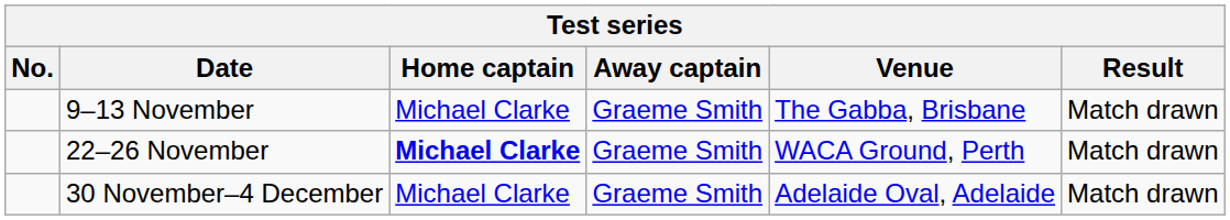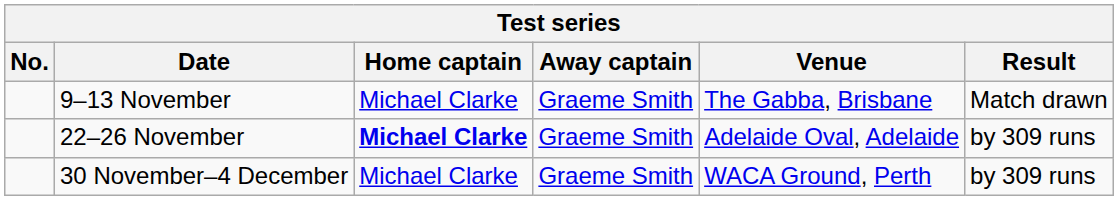 <table class="wikitable">
 <tr>
 <th colspan="6">Test series</th>
 </tr>
 <tr>
 <th>No.</th>
 <th>Date</th>
 <th>Home captain</th>
 <th>Away captain</th>
 <th>Venue</th>
 <th>Result</th>
 </tr>
 <tr>
 <td></td>
 <td>9–13 November</td>
 <td><a href='#'>Michael Clarke</a></td>
 <td><a href='#'>Graeme Smith</a></td>
 <td><a href='#'>The Gabba</a>, <a href='#'>Brisbane</a></td>
 <td>Match drawn</td>
 </tr>
 <tr>
 <td></td>
 <td>22–26 November</td>
 <td><strong><a href='#'>Michael Clarke</a></strong></td>
 <td><a href='#'>Graeme Smith</a></td>
-<td><a href='#'>WACA Ground</a>, <a href='#'>Perth</a></td>
-<td>Match drawn</td>
+<td><a href='#'>Adelaide Oval</a>, <a href='#'>Adelaide</a></td>
+<td> by 309 runs</td>
 </tr>
 <tr>
 <td></td>
 <td>30 November–4 December</td>
 <td><a href='#'>Michael Clarke</a></td>
 <td><a href='#'>Graeme Smith</a></td>
-<td><a href='#'>Adelaide Oval</a>, <a href='#'>Adelaide</a></td>
-<td>Match drawn</td>
+<td><a href='#'>WACA Ground</a>, <a href='#'>Perth</a></td>
+<td> by 309 runs</td>
 </tr>
 </table>
